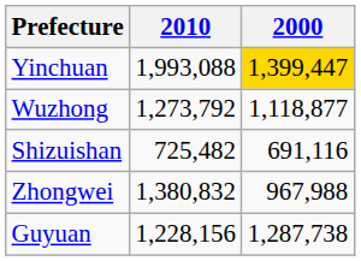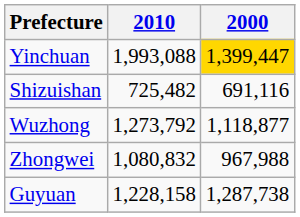 <table class="wikitable sortable" style="font-size:90%;" align="center">
 <tr>
 <th>Prefecture</th>
 <th><a href='#'>2010</a></th>
 <th><a href='#'>2000</a></th>
 </tr>
 <tr --------->
 <td><a href='#'>Yinchuan</a></td>
 <td style="text-align: right;">1,993,088</td>
 <td style="background: gold; text-align: right;">1,399,447</td>
 </tr>
 <tr --------->
+<td><a href='#'>Shizuishan</a></td>
+<td style="text-align: right;">725,482</td>
+<td style="text-align: right;">691,116</td>
+</tr>
+<tr --------->
 <td><a href='#'>Wuzhong</a></td>
 <td style="text-align: right;">1,273,792</td>
 <td style="text-align: right;">1,118,877</td>
 </tr>
 <tr --------->
-<td><a href='#'>Shizuishan</a></td>
-<td style="text-align: right;">725,482</td>
-<td style="text-align: right;">691,116</td>
-</tr>
-<tr --------->
 <td><a href='#'>Zhongwei</a></td>
-<td style="text-align: right;">1,380,832</td>
+<td style="text-align: right;">1,080,832</td>
 <td style="text-align: right;">967,988</td>
 </tr>
 <tr --------->
 <td><a href='#'>Guyuan</a></td>
-<td style="text-align: right;">1,228,156</td>
+<td style="text-align: right;">1,228,158</td>
 <td style="text-align: right;">1,287,738</td>
 </tr>
 </table>
